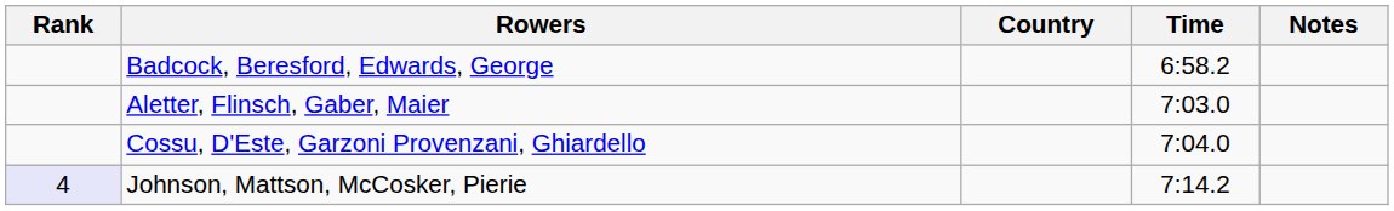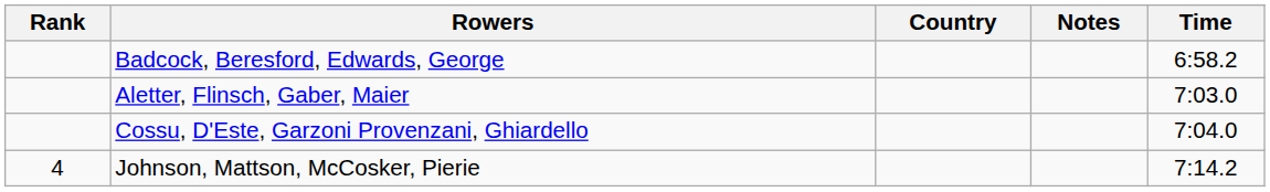 <table class="wikitable" width=70%>
 <tr>
 <th>Rank</th>
 <th>Rowers</th>
 <th>Country</th>
+<th>Notes</th>
 <th>Time</th>
-<th>Notes</th>
 </tr>
 <tr align=center>
 <td></td>
 <td align=left><a href='#'>Badcock</a>, <a href='#'>Beresford</a>, <a href='#'>Edwards</a>, <a href='#'>George</a></td>
 <td align=left></td>
+<td></td>
 <td>6:58.2</td>
-<td></td>
 </tr>
 <tr align=center>
 <td></td>
 <td align=left><a href='#'>Aletter</a>, <a href='#'>Flinsch</a>, <a href='#'>Gaber</a>, <a href='#'>Maier</a></td>
 <td align=left></td>
+<td></td>
 <td>7:03.0</td>
-<td></td>
 </tr>
 <tr align=center>
 <td></td>
 <td align=left><a href='#'>Cossu</a>, <a href='#'>D'Este</a>, <a href='#'>Garzoni Provenzani</a>, <a href='#'>Ghiardello</a></td>
 <td align=left></td>
+<td></td>
 <td>7:04.0</td>
-<td></td>
 </tr>
 <tr align=center>
-<td style="background: lavender;">4</td>
+<td>4</td>
 <td align=left>Johnson, Mattson, McCosker, Pierie</td>
 <td align=left></td>
+<td></td>
 <td>7:14.2</td>
-<td></td>
 </tr>
 </table>
